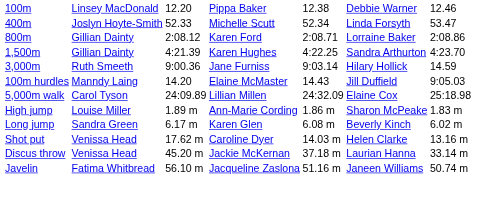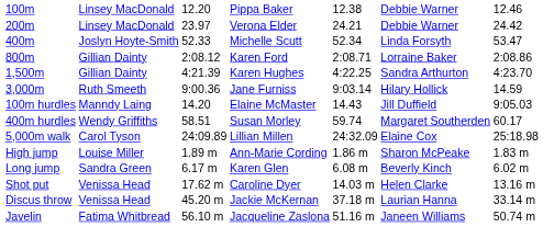 <table>
 <tr>
 <td><a href='#'>100m</a></td>
 <td> <a href='#'>Linsey MacDonald</a></td>
 <td>12.20</td>
 <td><a href='#'>Pippa Baker</a></td>
 <td>12.38</td>
 <td><a href='#'>Debbie Warner</a></td>
 <td>12.46</td>
+</tr>
+<tr>
+<td><a href='#'>200m</a></td>
+<td> <a href='#'>Linsey MacDonald</a></td>
+<td>23.97</td>
+<td><a href='#'>Verona Elder</a></td>
+<td>24.21</td>
+<td><a href='#'>Debbie Warner</a></td>
+<td>24.42</td>
 </tr>
 <tr>
 <td><a href='#'>400m</a></td>
 <td><a href='#'>Joslyn Hoyte-Smith</a></td>
 <td>52.33</td>
 <td><a href='#'>Michelle Scutt</a></td>
 <td>52.34</td>
 <td><a href='#'>Linda Forsyth</a></td>
 <td>53.47</td>
 </tr>
 <tr>
 <td><a href='#'>800m</a></td>
 <td><a href='#'>Gillian Dainty</a></td>
 <td>2:08.12</td>
 <td> <a href='#'>Karen Ford</a></td>
 <td>2:08.71</td>
 <td><a href='#'>Lorraine Baker</a></td>
 <td>2:08.86</td>
 </tr>
 <tr>
 <td><a href='#'>1,500m</a></td>
 <td><a href='#'>Gillian Dainty</a></td>
 <td>4:21.39</td>
 <td><a href='#'>Karen Hughes</a></td>
 <td>4:22.25</td>
 <td><a href='#'>Sandra Arthurton</a></td>
 <td>4:23.70</td>
 </tr>
 <tr>
 <td><a href='#'>3,000m</a></td>
 <td><a href='#'>Ruth Smeeth</a></td>
 <td>9:00.36</td>
 <td><a href='#'>Jane Furniss</a></td>
 <td>9:03.14</td>
 <td> <a href='#'>Hilary Hollick</a></td>
 <td>14.59</td>
 </tr>
 <tr>
 <td><a href='#'>100m hurdles</a></td>
 <td><a href='#'>Manndy Laing</a></td>
 <td>14.20</td>
 <td> <a href='#'>Elaine McMaster</a></td>
 <td>14.43</td>
 <td><a href='#'>Jill Duffield</a></td>
 <td>9:05.03</td>
+</tr>
+<tr>
+<td><a href='#'>400m hurdles</a></td>
+<td><a href='#'>Wendy Griffiths</a></td>
+<td>58.51</td>
+<td><a href='#'>Susan Morley</a></td>
+<td>59.74</td>
+<td> <a href='#'>Margaret Southerden</a></td>
+<td>60.17</td>
 </tr>
 <tr>
 <td><a href='#'>5,000m walk</a></td>
 <td><a href='#'>Carol Tyson</a></td>
 <td>24:09.89</td>
 <td><a href='#'>Lillian Millen</a></td>
 <td>24:32.09</td>
 <td><a href='#'>Elaine Cox</a></td>
 <td>25:18.98</td>
 </tr>
 <tr>
 <td><a href='#'>High jump</a></td>
 <td><a href='#'>Louise Miller</a></td>
 <td>1.89 m</td>
 <td><a href='#'>Ann-Marie Cording</a></td>
 <td>1.86 m</td>
 <td><a href='#'>Sharon McPeake</a></td>
 <td>1.83 m</td>
 </tr>
 <tr>
 <td><a href='#'>Long jump</a></td>
 <td><a href='#'>Sandra Green</a></td>
 <td>6.17 m </td>
 <td> <a href='#'>Karen Glen</a></td>
 <td>6.08 m </td>
 <td><a href='#'>Beverly Kinch</a></td>
 <td>6.02 m</td>
 </tr>
 <tr>
 <td><a href='#'>Shot put</a></td>
 <td> <a href='#'>Venissa Head</a></td>
 <td>17.62 m</td>
 <td><a href='#'>Caroline Dyer</a></td>
 <td>14.03 m</td>
 <td><a href='#'>Helen Clarke</a></td>
 <td>13.16 m</td>
 </tr>
 <tr>
 <td><a href='#'>Discus throw</a></td>
 <td> <a href='#'>Venissa Head</a></td>
 <td>45.20 m</td>
 <td> <a href='#'>Jackie McKernan</a></td>
 <td>37.18 m</td>
 <td><a href='#'>Laurian Hanna</a></td>
 <td>33.14 m</td>
 </tr>
 <tr>
 <td><a href='#'>Javelin</a></td>
 <td><a href='#'>Fatima Whitbread</a></td>
 <td>56.10 m</td>
 <td> <a href='#'>Jacqueline Zaslona</a></td>
 <td>51.16 m</td>
 <td><a href='#'>Janeen Williams</a></td>
 <td>50.74 m</td>
 </tr>
 </table>
